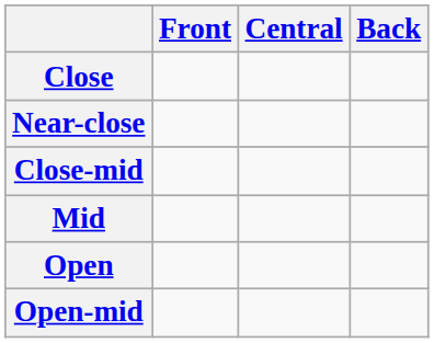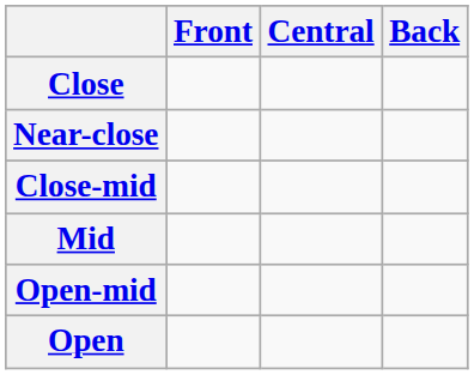 <table class="wikitable" style="text-align:center">
 <tr>
 <th></th>
 <th><a href='#'>Front</a></th>
 <th><a href='#'>Central</a></th>
 <th><a href='#'>Back</a></th>
 </tr>
 <tr>
 <th><a href='#'>Close</a></th>
 <td></td>
 <td></td>
 <td></td>
 </tr>
 <tr>
 <th><a href='#'>Near-close</a></th>
 <td></td>
 <td></td>
 <td></td>
 </tr>
 <tr>
 <th><a href='#'>Close-mid</a></th>
 <td></td>
 <td></td>
 <td></td>
 </tr>
 <tr>
 <th><a href='#'>Mid</a></th>
 <td></td>
 <td></td>
 <td></td>
 </tr>
 <tr>
+<th><a href='#'>Open-mid</a></th>
+<td></td>
+<td></td>
+<td></td>
+</tr>
+<tr>
 <th><a href='#'>Open</a></th>
 <td></td>
 <td></td>
 <td></td>
 </tr>
-<tr>
-<th><a href='#'>Open-mid</a></th>
-<td></td>
-<td></td>
-<td></td>
-</tr>
 </table>
